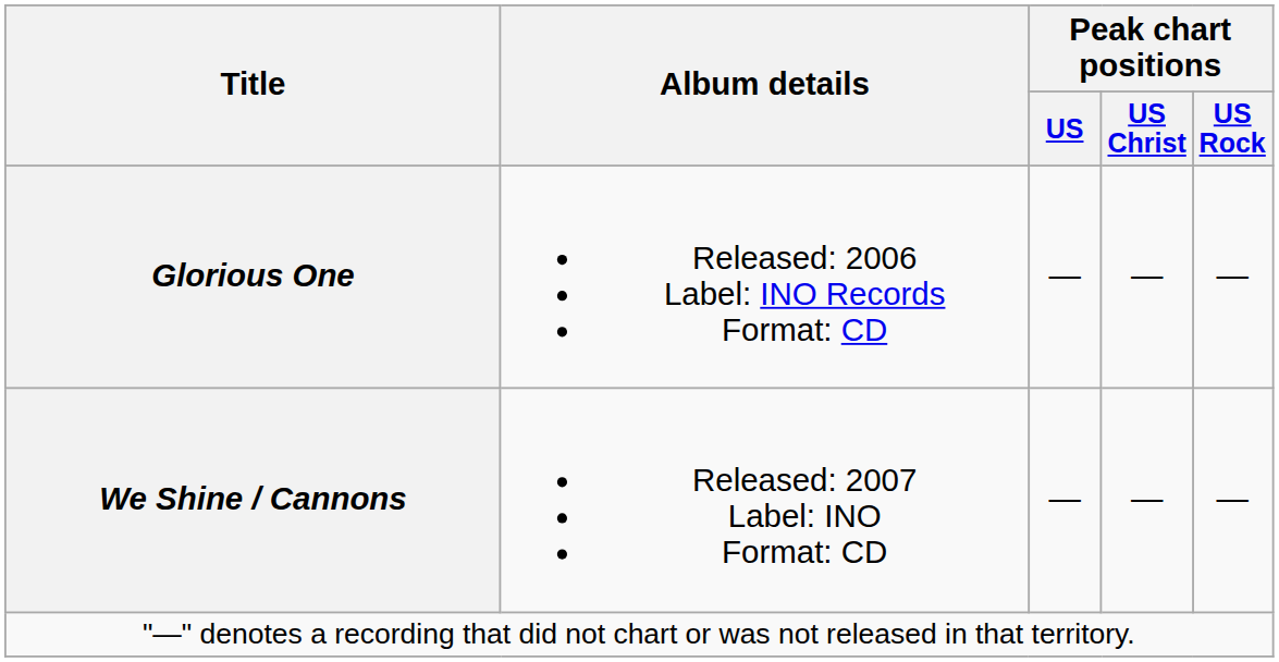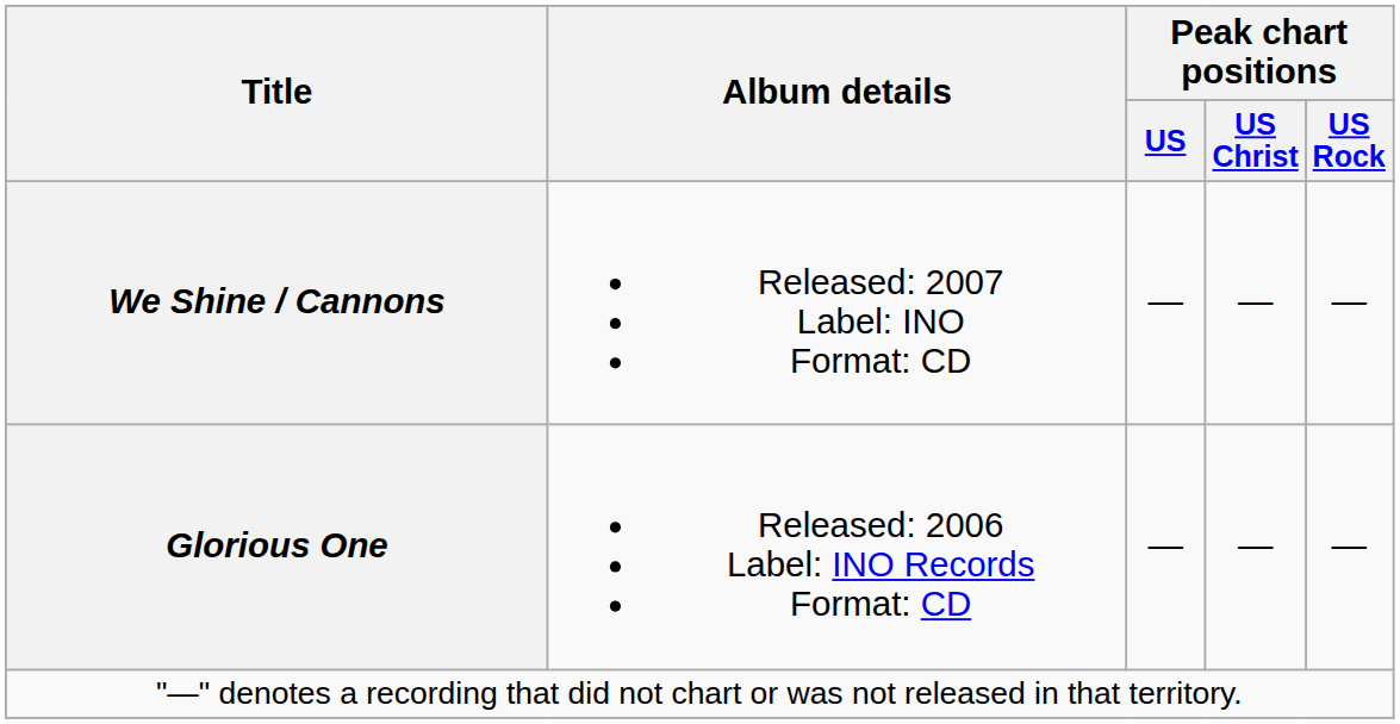 <table class="wikitable plainrowheaders" style="text-align:center;">
 <tr>
 <th rowspan="2" scope="col" style="width:15em;">Title</th>
 <th rowspan="2" scope="col" style="width:16em;">Album details</th>
 <th colspan="3" scope="col">Peak chart positions</th>
 </tr>
 <tr>
 <th scope="col" style="width:2.2em;font-size:85%;"><a href='#'>US</a><br></th>
 <th scope="col" style="width:2.2em;font-size:85%;"><a href='#'>US<br>Christ</a><br></th>
 <th scope="col" style="width:2.2em;font-size:85%;"><a href='#'>US<br>Rock</a><br></th>
 </tr>
 <tr>
-<th scope="row"><em>Glorious One</em></th>
-<td><br><ul><li>Released: 2006</li><li>Label: <a href='#'>INO Records</a></li><li>Format: <a href='#'>CD</a></li></ul></td>
+<th scope="row"><em>We Shine / Cannons</em><br></th>
+<td><br><ul><li>Released: 2007</li><li>Label: INO</li><li>Format: CD</li></ul></td>
 <td>—</td>
 <td>—</td>
 <td>—</td>
 </tr>
 <tr>
-<th scope="row"><em>We Shine / Cannons</em><br></th>
-<td><br><ul><li>Released: 2007</li><li>Label: INO</li><li>Format: CD</li></ul></td>
+<th scope="row"><em>Glorious One</em></th>
+<td><br><ul><li>Released: 2006</li><li>Label: <a href='#'>INO Records</a></li><li>Format: <a href='#'>CD</a></li></ul></td>
 <td>—</td>
 <td>—</td>
 <td>—</td>
 </tr>
 <tr>
 <td colspan="5" style="font-size:90%">"—" denotes a recording that did not chart or was not released in that territory.</td>
 </tr>
 </table>
